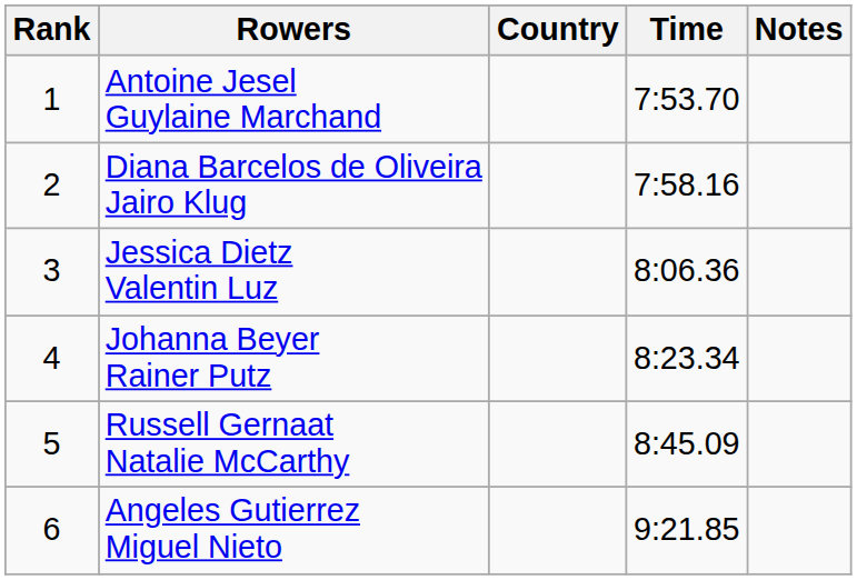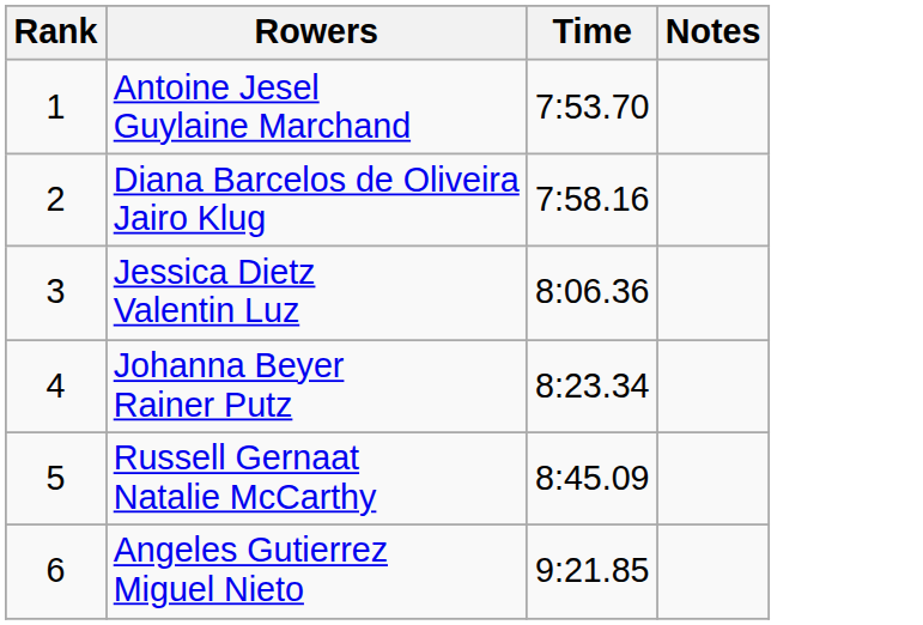 <table class="wikitable" style="text-align:center">
 <tr>
 <th>Rank</th>
 <th>Rowers</th>
-<th>Country</th>
 <th>Time</th>
 <th>Notes</th>
 </tr>
 <tr>
 <td>1</td>
 <td align="left"><a href='#'>Antoine Jesel</a><br><a href='#'>Guylaine Marchand</a></td>
-<td align="left"></td>
 <td>7:53.70</td>
 <td><strong></strong></td>
 </tr>
 <tr>
 <td>2</td>
 <td align="left"><a href='#'>Diana Barcelos de Oliveira</a><br><a href='#'>Jairo Klug</a></td>
-<td align="left"></td>
 <td>7:58.16</td>
 <td></td>
 </tr>
 <tr>
 <td>3</td>
 <td align="left"><a href='#'>Jessica Dietz</a><br><a href='#'>Valentin Luz</a></td>
-<td align="left"></td>
 <td>8:06.36</td>
 <td></td>
 </tr>
 <tr>
 <td>4</td>
 <td align="left"><a href='#'>Johanna Beyer</a><br><a href='#'>Rainer Putz</a></td>
-<td align="left"></td>
 <td>8:23.34</td>
 <td></td>
 </tr>
 <tr>
 <td>5</td>
 <td align="left"><a href='#'>Russell Gernaat</a><br><a href='#'>Natalie McCarthy</a></td>
-<td align="left"></td>
 <td>8:45.09</td>
 <td></td>
 </tr>
 <tr>
 <td>6</td>
 <td align="left"><a href='#'>Angeles Gutierrez</a><br><a href='#'>Miguel Nieto</a></td>
-<td align="left"></td>
 <td>9:21.85</td>
 <td></td>
 </tr>
 </table>
